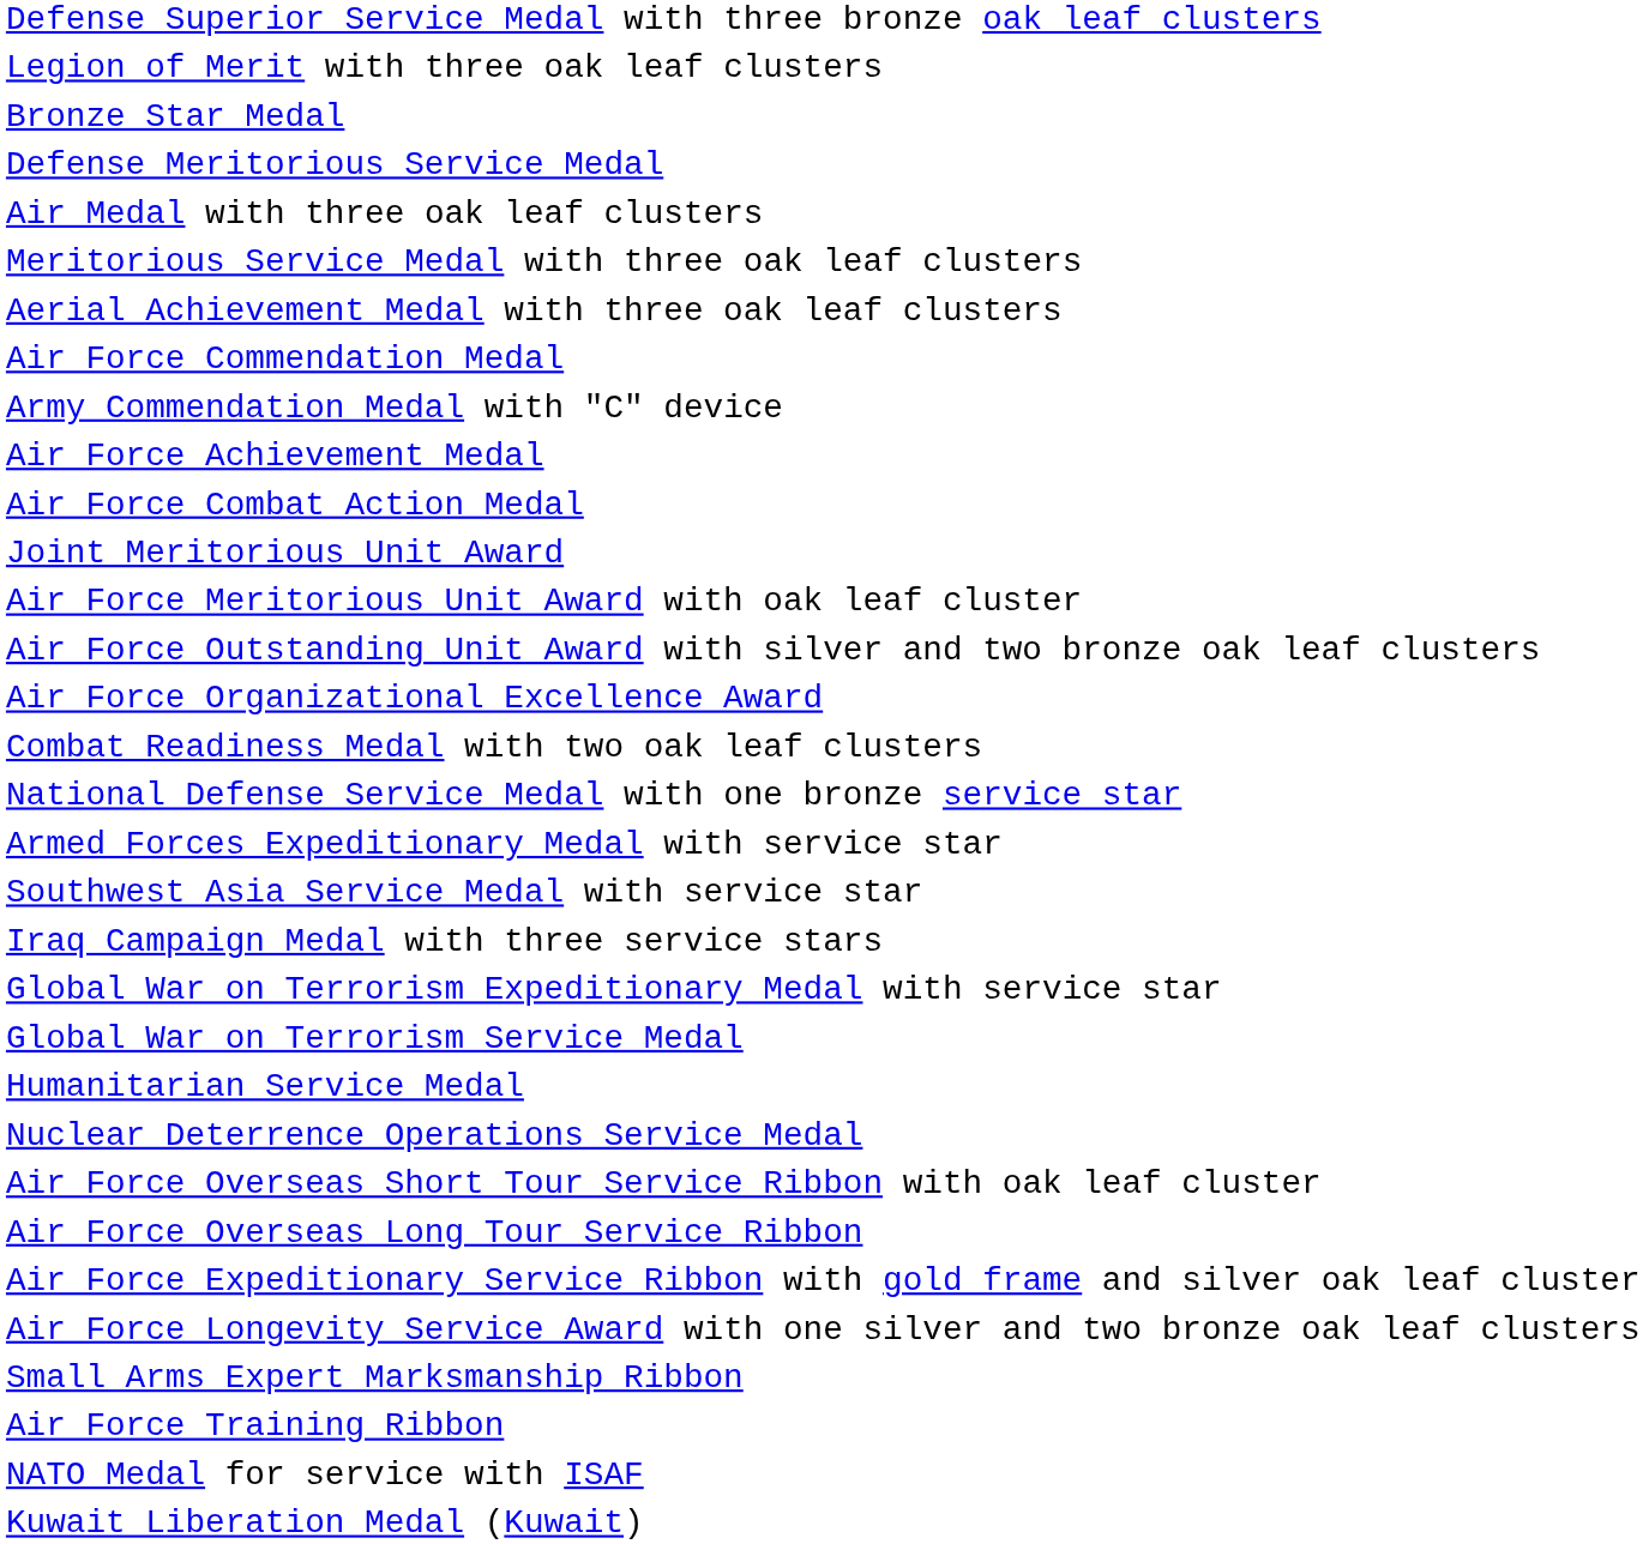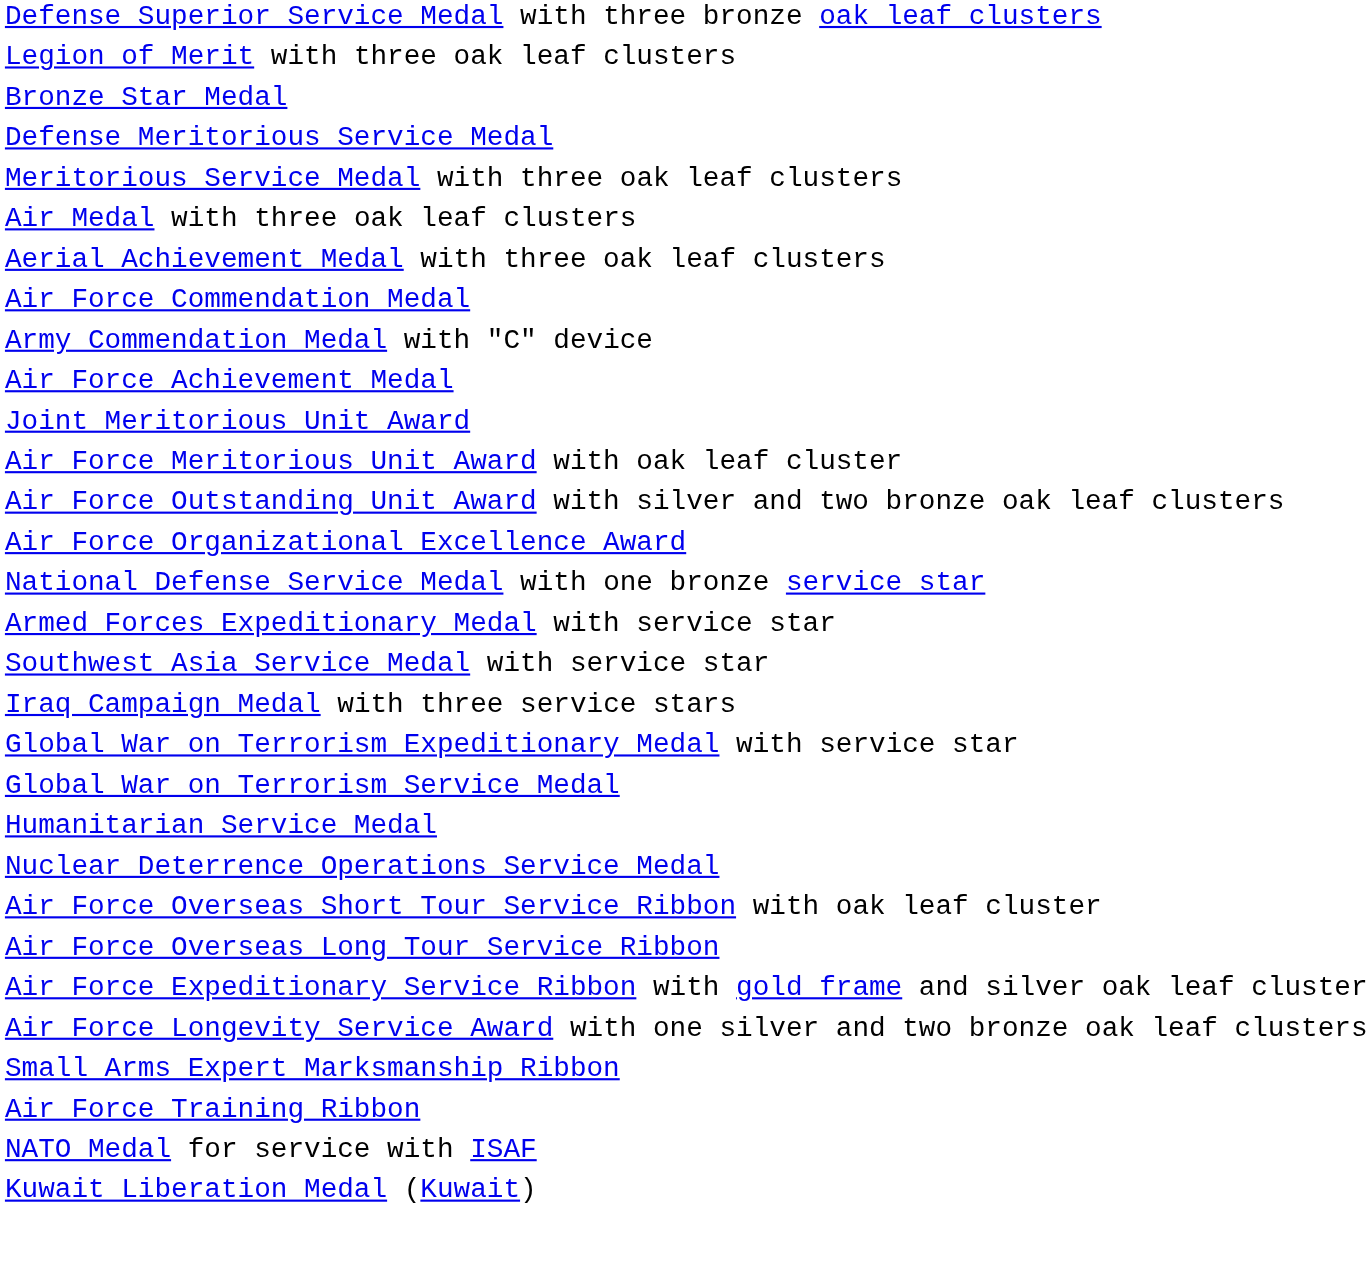 <table>
 <tr>
 <td><span></span><span></span><span></span></td>
 <td><a href='#'>Defense Superior Service Medal</a> with three bronze <a href='#'>oak leaf clusters</a></td>
 </tr>
 <tr>
 <td><span></span><span></span><span></span></td>
 <td><a href='#'>Legion of Merit</a> with three oak leaf clusters</td>
 </tr>
 <tr>
 <td></td>
 <td><a href='#'>Bronze Star Medal</a></td>
 </tr>
 <tr>
 <td></td>
 <td><a href='#'>Defense Meritorious Service Medal</a></td>
 </tr>
 <tr>
 <td><span></span><span></span><span></span></td>
-<td><a href='#'>Air Medal</a> with three oak leaf clusters</td>
+<td><a href='#'>Meritorious Service Medal</a> with three oak leaf clusters</td>
 </tr>
 <tr>
 <td><span></span><span></span><span></span></td>
-<td><a href='#'>Meritorious Service Medal</a> with three oak leaf clusters</td>
+<td><a href='#'>Air Medal</a> with three oak leaf clusters</td>
 </tr>
 <tr>
 <td><span></span><span></span><span></span></td>
 <td><a href='#'>Aerial Achievement Medal</a> with three oak leaf clusters</td>
 </tr>
 <tr>
 <td></td>
 <td><a href='#'>Air Force Commendation Medal</a></td>
 </tr>
 <tr>
 <td><span></span></td>
 <td><a href='#'>Army Commendation Medal</a> with "C" device</td>
 </tr>
 <tr>
 <td></td>
 <td><a href='#'>Air Force Achievement Medal</a></td>
 </tr>
 <tr>
 <td></td>
-<td><a href='#'>Air Force Combat Action Medal</a></td>
-</tr>
-<tr>
-<td></td>
 <td><a href='#'>Joint Meritorious Unit Award</a></td>
 </tr>
 <tr>
 <td></td>
 <td><a href='#'>Air Force Meritorious Unit Award</a> with oak leaf cluster</td>
 </tr>
 <tr>
 <td><span></span><span></span><span></span></td>
 <td><a href='#'>Air Force Outstanding Unit Award</a> with silver and two bronze oak leaf clusters</td>
 </tr>
 <tr>
 <td></td>
 <td><a href='#'>Air Force Organizational Excellence Award</a></td>
-</tr>
-<tr>
-<td><span></span><span></span></td>
-<td><a href='#'>Combat Readiness Medal</a> with two oak leaf clusters</td>
 </tr>
 <tr>
 <td></td>
 <td><a href='#'>National Defense Service Medal</a> with one bronze <a href='#'>service star</a></td>
 </tr>
 <tr>
 <td></td>
 <td><a href='#'>Armed Forces Expeditionary Medal</a> with service star</td>
 </tr>
 <tr>
 <td></td>
 <td><a href='#'>Southwest Asia Service Medal</a> with service star</td>
 </tr>
 <tr>
 <td><span></span><span></span><span></span></td>
 <td><a href='#'>Iraq Campaign Medal</a> with three service stars</td>
 </tr>
 <tr>
 <td></td>
 <td><a href='#'>Global War on Terrorism Expeditionary Medal</a> with service star</td>
 </tr>
 <tr>
 <td></td>
 <td><a href='#'>Global War on Terrorism Service Medal</a></td>
 </tr>
 <tr>
 <td></td>
 <td><a href='#'>Humanitarian Service Medal</a></td>
 </tr>
 <tr>
 <td></td>
 <td><a href='#'>Nuclear Deterrence Operations Service Medal</a></td>
 </tr>
 <tr>
 <td></td>
 <td><a href='#'>Air Force Overseas Short Tour Service Ribbon</a> with oak leaf cluster</td>
 </tr>
 <tr>
 <td></td>
 <td><a href='#'>Air Force Overseas Long Tour Service Ribbon</a></td>
 </tr>
 <tr>
 <td></td>
 <td><a href='#'>Air Force Expeditionary Service Ribbon</a> with <a href='#'>gold frame</a> and silver oak leaf cluster</td>
 </tr>
 <tr>
 <td><span></span><span></span><span></span></td>
 <td><a href='#'>Air Force Longevity Service Award</a> with one silver and two bronze oak leaf clusters</td>
 </tr>
 <tr>
 <td></td>
 <td><a href='#'>Small Arms Expert Marksmanship Ribbon</a></td>
 </tr>
 <tr>
 <td></td>
 <td><a href='#'>Air Force Training Ribbon</a></td>
 </tr>
 <tr>
 <td></td>
 <td><a href='#'>NATO Medal</a> for service with <a href='#'>ISAF</a></td>
 </tr>
 <tr>
 <td></td>
 <td><a href='#'>Kuwait Liberation Medal</a> (<a href='#'>Kuwait</a>)</td>
 </tr>
 </table>
